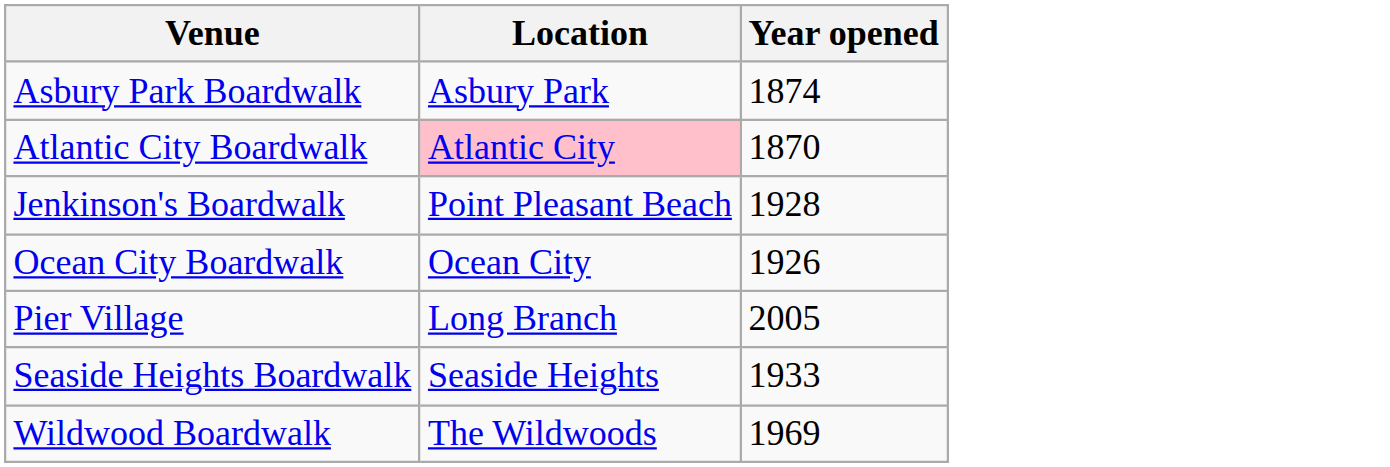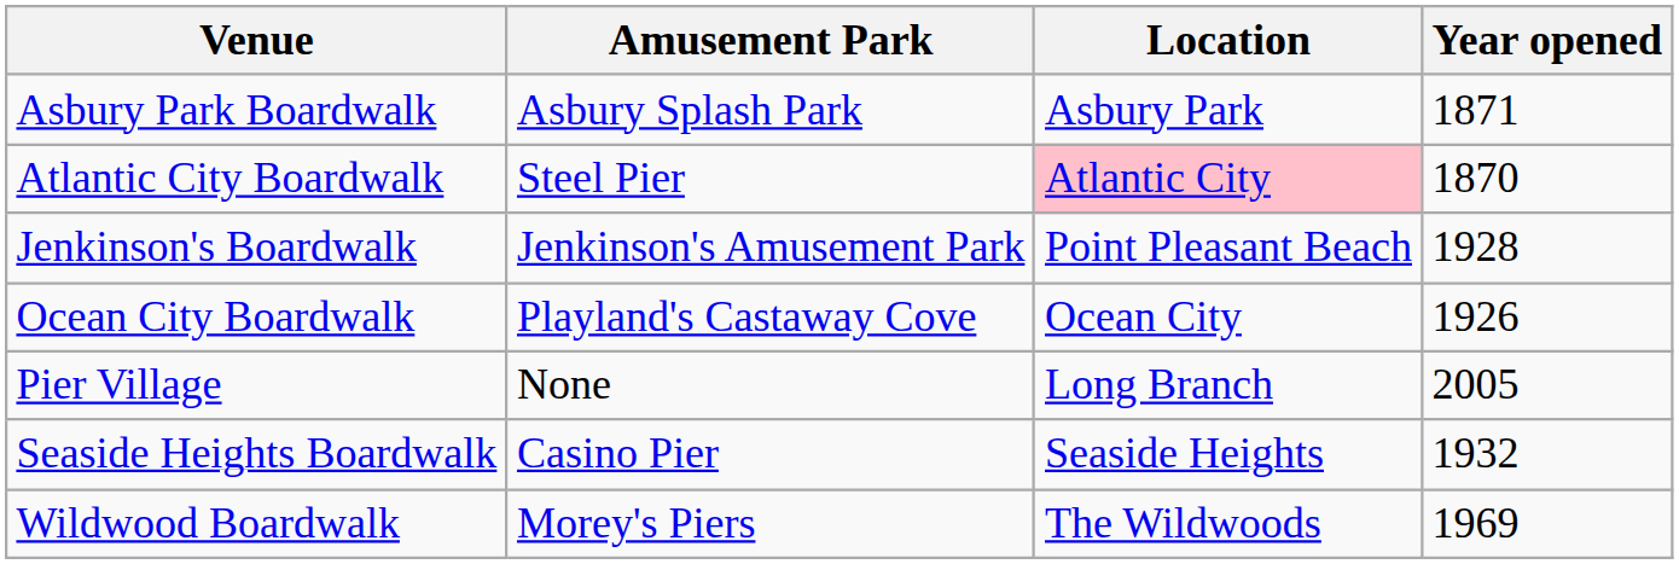 <table class="wikitable">
 <tr>
 <th>Venue</th>
+<th>Amusement Park</th>
 <th>Location</th>
 <th>Year opened</th>
 </tr>
 <tr>
 <td><a href='#'>Asbury Park Boardwalk</a></td>
+<td><a href='#'>Asbury Splash Park</a></td>
 <td><a href='#'>Asbury Park</a></td>
-<td>1874</td>
+<td>1871</td>
 </tr>
 <tr>
 <td><a href='#'>Atlantic City Boardwalk</a></td>
+<td><a href='#'>Steel Pier</a></td>
 <td style="background: pink;"><a href='#'>Atlantic City</a></td>
 <td>1870</td>
 </tr>
 <tr>
 <td><a href='#'>Jenkinson's Boardwalk</a></td>
+<td><a href='#'>Jenkinson's Amusement Park</a></td>
 <td><a href='#'>Point Pleasant Beach</a></td>
 <td>1928</td>
 </tr>
 <tr>
 <td><a href='#'>Ocean City Boardwalk</a></td>
+<td><a href='#'>Playland's Castaway Cove</a></td>
 <td><a href='#'>Ocean City</a></td>
 <td>1926</td>
 </tr>
 <tr>
 <td><a href='#'>Pier Village</a></td>
+<td>None</td>
 <td><a href='#'>Long Branch</a></td>
 <td>2005</td>
 </tr>
 <tr>
 <td><a href='#'>Seaside Heights Boardwalk</a></td>
+<td><a href='#'>Casino Pier</a></td>
 <td><a href='#'>Seaside Heights</a></td>
-<td>1933</td>
+<td>1932</td>
 </tr>
 <tr>
 <td><a href='#'>Wildwood Boardwalk</a></td>
+<td><a href='#'>Morey's Piers</a></td>
 <td><a href='#'>The Wildwoods</a></td>
 <td>1969</td>
 </tr>
 </table>
